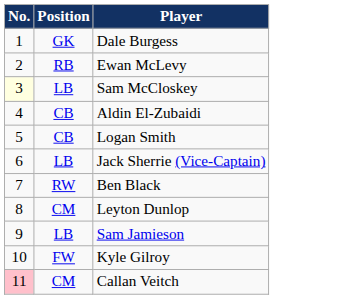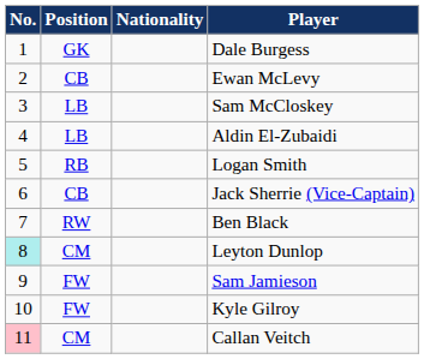 <table class="wikitable" style="text-align: center">
 <tr>
 <th style="background:#123163; color:white;" scope="col">No.</th>
 <th style="background:#123163; color:white;" scope="col">Position</th>
+<th style="background:#123163; color:white;" scope="col">Nationality</th>
 <th style="background:#123163; color:white;" scope="col">Player</th>
 </tr>
 <tr>
 <td>1</td>
 <td><a href='#'>GK</a></td>
+<td></td>
 <td align=left>Dale Burgess</td>
 </tr>
 <tr>
 <td>2</td>
-<td><a href='#'>RB</a></td>
+<td><a href='#'>CB</a></td>
+<td></td>
 <td align=left>Ewan McLevy</td>
 </tr>
 <tr>
-<td style="background: lightyellow;">3</td>
+<td>3</td>
 <td><a href='#'>LB</a></td>
+<td></td>
 <td align=left>Sam McCloskey</td>
 </tr>
 <tr>
 <td>4</td>
-<td><a href='#'>CB</a></td>
+<td><a href='#'>LB</a></td>
+<td></td>
 <td align=left>Aldin El-Zubaidi</td>
 </tr>
 <tr>
 <td>5</td>
-<td><a href='#'>CB</a></td>
+<td><a href='#'>RB</a></td>
+<td></td>
 <td align=left>Logan Smith</td>
 </tr>
 <tr>
 <td>6</td>
-<td><a href='#'>LB</a></td>
+<td><a href='#'>CB</a></td>
+<td></td>
 <td align=left>Jack Sherrie <a href='#'>(Vice-Captain)</a></td>
 </tr>
 <tr>
 <td>7</td>
 <td><a href='#'>RW</a></td>
+<td></td>
 <td align=left>Ben Black</td>
 </tr>
 <tr>
-<td>8</td>
+<td style="background: paleturquoise;">8</td>
 <td><a href='#'>CM</a></td>
+<td></td>
 <td align=left>Leyton Dunlop</td>
 </tr>
 <tr>
 <td>9</td>
-<td><a href='#'>LB</a></td>
+<td><a href='#'>FW</a></td>
+<td></td>
 <td align=left><a href='#'>Sam Jamieson</a></td>
 </tr>
 <tr>
 <td>10</td>
 <td><a href='#'>FW</a></td>
+<td></td>
 <td align=left>Kyle Gilroy</td>
 </tr>
 <tr>
 <td style="background: pink;">11</td>
 <td><a href='#'>CM</a></td>
+<td></td>
 <td align=left>Callan Veitch</td>
 </tr>
 </table>
